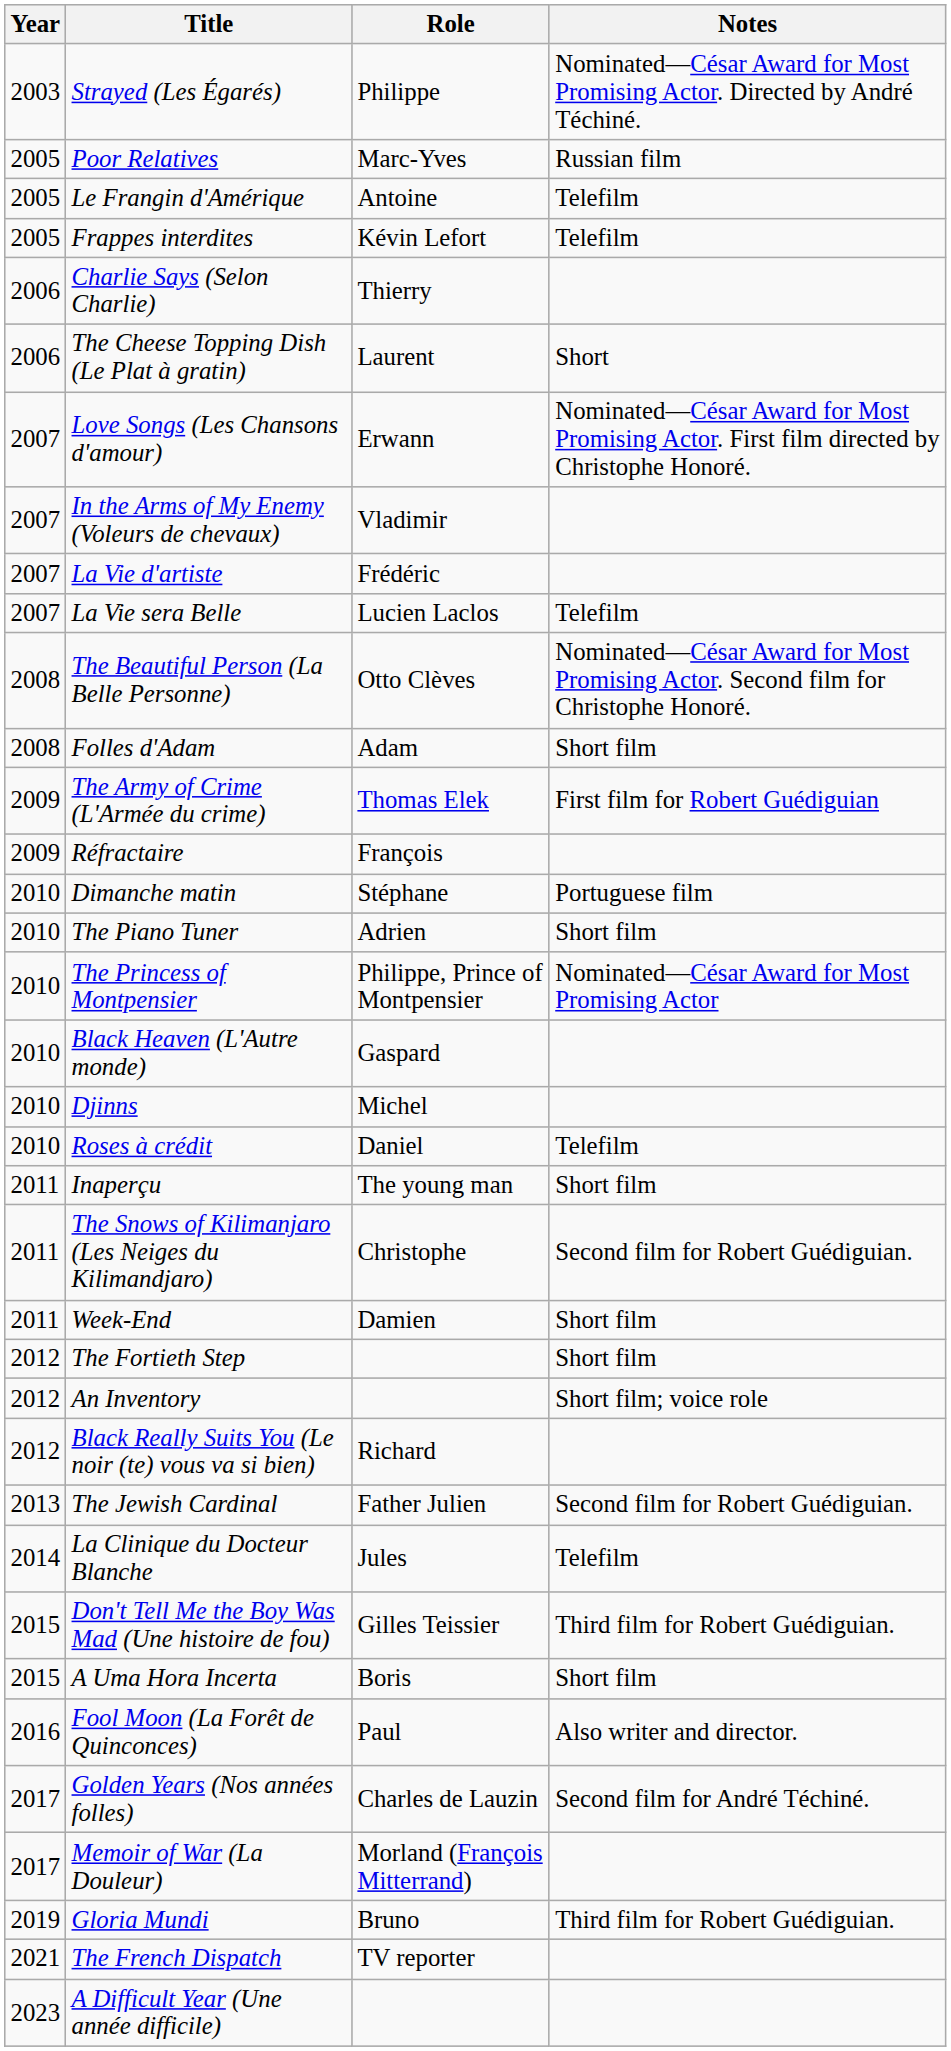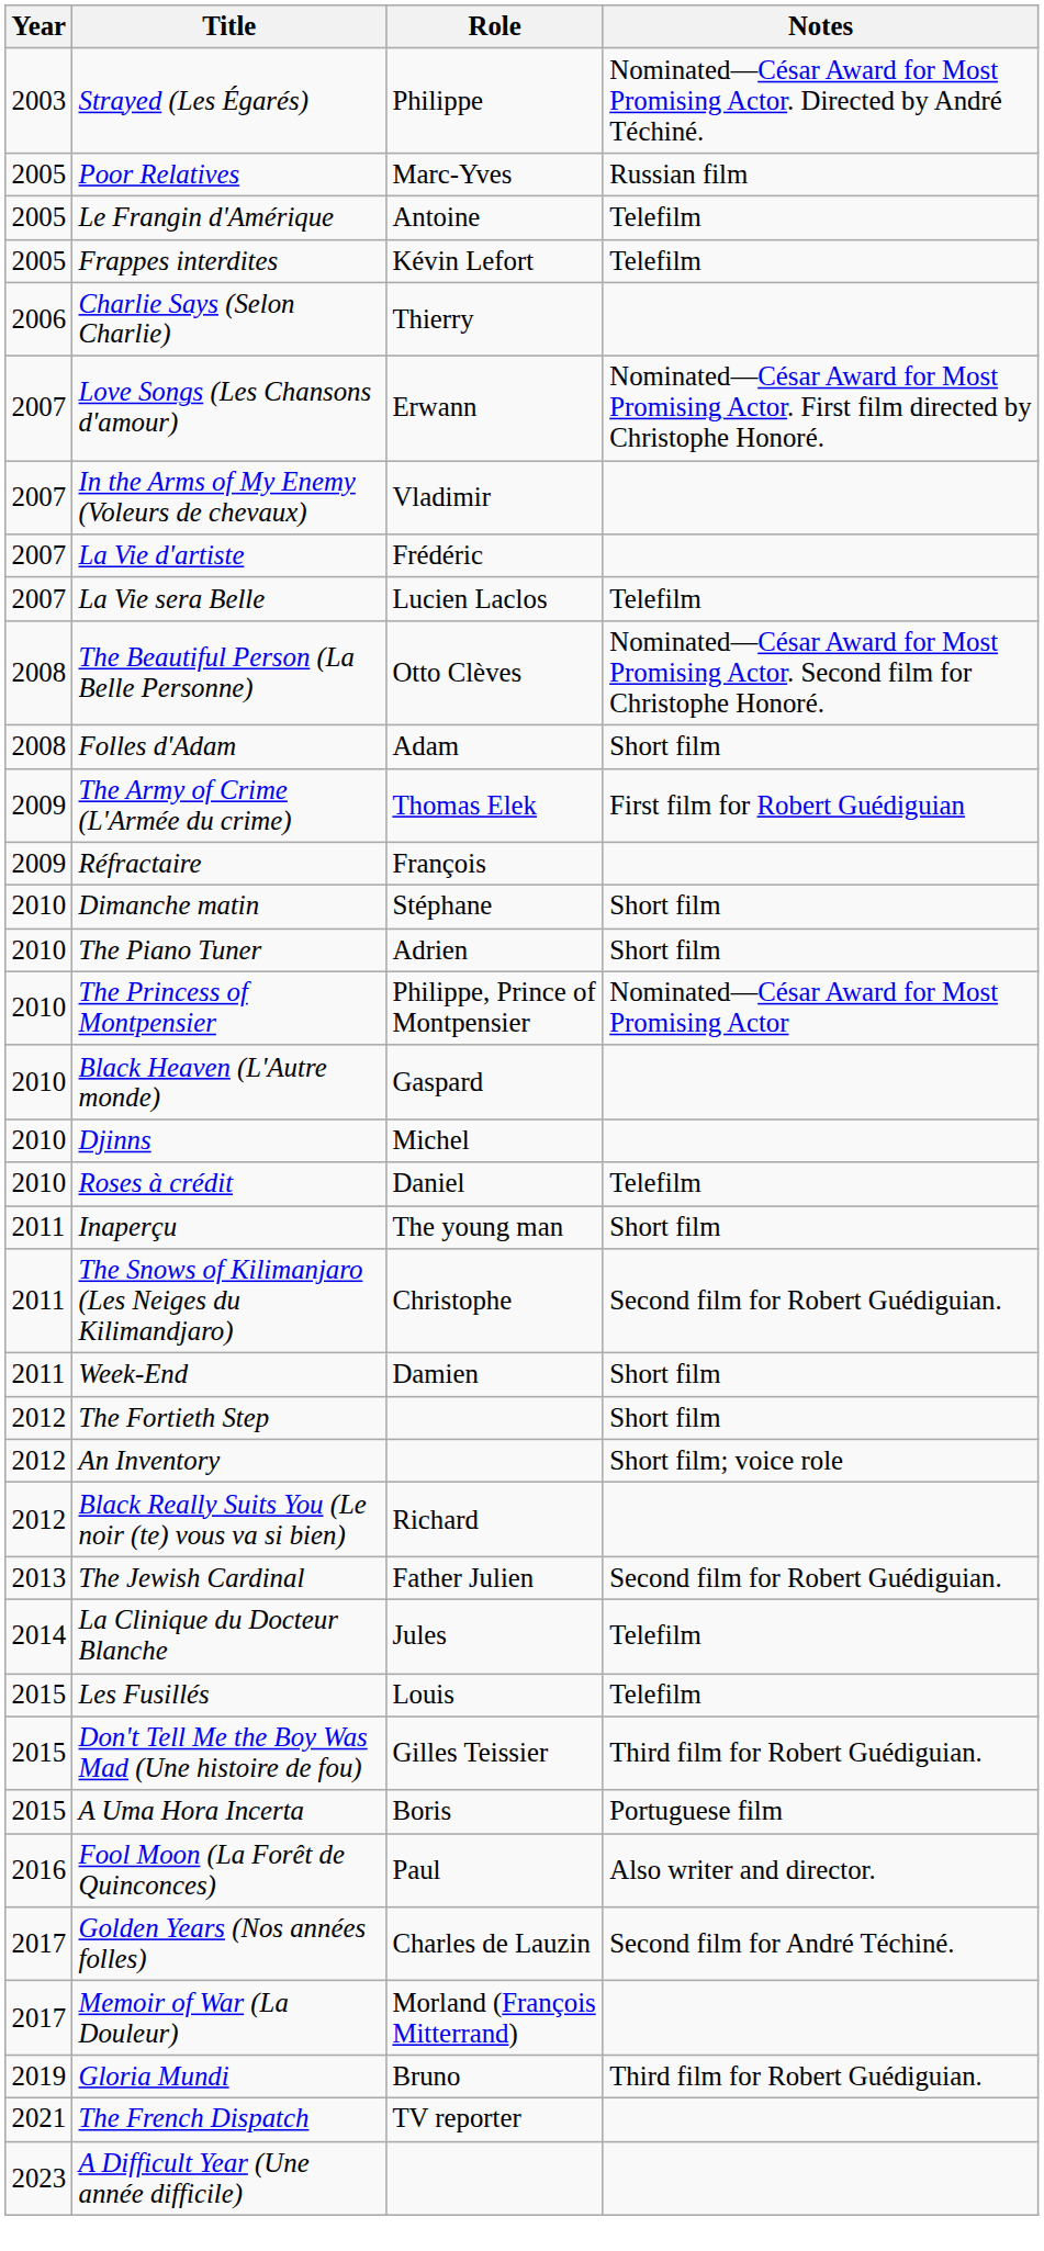 <table class="wikitable sortable">
 <tr>
 <th>Year</th>
 <th>Title</th>
 <th>Role</th>
 <th class="unsortable">Notes</th>
 </tr>
 <tr>
 <td>2003</td>
 <td><em><a href='#'>Strayed</a></em> <em>(Les Égarés)</em></td>
 <td>Philippe</td>
 <td>Nominated—<a href='#'>César Award for Most Promising Actor</a>. Directed by André Téchiné.</td>
 </tr>
 <tr>
 <td>2005</td>
 <td><em><a href='#'>Poor Relatives</a></em></td>
 <td>Marc-Yves</td>
 <td>Russian film</td>
 </tr>
 <tr>
 <td>2005</td>
 <td><em>Le Frangin d'Amérique</em></td>
 <td>Antoine</td>
 <td>Telefilm</td>
 </tr>
 <tr>
 <td>2005</td>
 <td><em>Frappes interdites</em></td>
 <td>Kévin Lefort</td>
 <td>Telefilm</td>
 </tr>
 <tr>
 <td>2006</td>
 <td><em><a href='#'>Charlie Says</a></em> <em>(Selon Charlie)</em></td>
 <td>Thierry</td>
 <td></td>
-</tr>
-<tr>
-<td>2006</td>
-<td><em>The Cheese Topping Dish</em> <em>(Le Plat à gratin)</em></td>
-<td>Laurent</td>
-<td>Short</td>
 </tr>
 <tr>
 <td>2007</td>
 <td><em><a href='#'>Love Songs</a></em> <em>(Les Chansons d'amour)</em></td>
 <td>Erwann</td>
 <td>Nominated—<a href='#'>César Award for Most Promising Actor</a>. First film directed by Christophe Honoré.</td>
 </tr>
 <tr>
 <td>2007</td>
 <td><em><a href='#'>In the Arms of My Enemy</a></em> <em>(Voleurs de chevaux)</em></td>
 <td>Vladimir</td>
 <td></td>
 </tr>
 <tr>
 <td>2007</td>
 <td><em><a href='#'>La Vie d'artiste</a></em></td>
 <td>Frédéric</td>
 <td></td>
 </tr>
 <tr>
 <td>2007</td>
 <td><em>La Vie sera Belle</em></td>
 <td>Lucien Laclos</td>
 <td>Telefilm</td>
 </tr>
 <tr>
 <td>2008</td>
 <td><em><a href='#'>The Beautiful Person</a></em> <em>(La Belle Personne)</em></td>
 <td>Otto Clèves</td>
 <td>Nominated—<a href='#'>César Award for Most Promising Actor</a>. Second film for Christophe Honoré.</td>
 </tr>
 <tr>
 <td>2008</td>
 <td><em>Folles d'Adam</em></td>
 <td>Adam</td>
 <td>Short film</td>
 </tr>
 <tr>
 <td>2009</td>
 <td><em><a href='#'>The Army of Crime</a></em> <em>(L'Armée du crime)</em></td>
 <td><a href='#'>Thomas Elek</a></td>
 <td>First film for <a href='#'>Robert Guédiguian</a></td>
 </tr>
 <tr>
 <td>2009</td>
 <td><em>Réfractaire</em></td>
 <td>François</td>
 <td></td>
 </tr>
 <tr>
 <td>2010</td>
 <td><em>Dimanche matin</em></td>
 <td>Stéphane</td>
-<td>Portuguese film</td>
+<td>Short film</td>
 </tr>
 <tr>
 <td>2010</td>
 <td><em>The Piano Tuner</em></td>
 <td>Adrien</td>
 <td>Short film</td>
 </tr>
 <tr>
 <td>2010</td>
 <td><em><a href='#'>The Princess of Montpensier</a></em></td>
 <td>Philippe, Prince of Montpensier</td>
 <td>Nominated—<a href='#'>César Award for Most Promising Actor</a></td>
 </tr>
 <tr>
 <td>2010</td>
 <td><em><a href='#'>Black Heaven</a></em> <em>(L'Autre monde)</em></td>
 <td>Gaspard</td>
 <td></td>
 </tr>
 <tr>
 <td>2010</td>
 <td><em><a href='#'>Djinns</a></em></td>
 <td>Michel</td>
 <td></td>
 </tr>
 <tr>
 <td>2010</td>
 <td><em><a href='#'>Roses à crédit</a></em></td>
 <td>Daniel</td>
 <td>Telefilm</td>
 </tr>
 <tr>
 <td>2011</td>
 <td><em>Inaperçu</em></td>
 <td>The young man</td>
 <td>Short film</td>
 </tr>
 <tr>
 <td>2011</td>
 <td><em><a href='#'>The Snows of Kilimanjaro</a></em> <em>(Les Neiges du Kilimandjaro)</em></td>
 <td>Christophe</td>
 <td>Second film for Robert Guédiguian.</td>
 </tr>
 <tr>
 <td>2011</td>
 <td><em>Week-End</em></td>
 <td>Damien</td>
 <td>Short film</td>
 </tr>
 <tr>
 <td>2012</td>
 <td><em>The Fortieth Step</em></td>
 <td></td>
 <td>Short film</td>
 </tr>
 <tr>
 <td>2012</td>
 <td><em>An Inventory</em></td>
 <td></td>
 <td>Short film; voice role</td>
 </tr>
 <tr>
 <td>2012</td>
 <td><em><a href='#'>Black Really Suits You</a></em> <em>(Le noir (te) vous va si bien)</em></td>
 <td>Richard</td>
 <td></td>
 </tr>
 <tr>
 <td>2013</td>
 <td><em>The Jewish Cardinal</em></td>
 <td>Father Julien</td>
 <td>Second film for Robert Guédiguian.</td>
 </tr>
 <tr>
 <td>2014</td>
 <td><em>La Clinique du Docteur Blanche</em></td>
 <td>Jules</td>
 <td>Telefilm</td>
 </tr>
 <tr>
 <td>2015</td>
+<td><em>Les Fusillés</em></td>
+<td>Louis</td>
+<td>Telefilm</td>
+</tr>
+<tr>
+<td>2015</td>
 <td><em><a href='#'>Don't Tell Me the Boy Was Mad</a></em> <em>(Une histoire de fou)</em></td>
 <td>Gilles Teissier</td>
 <td>Third film for Robert Guédiguian.</td>
 </tr>
 <tr>
 <td>2015</td>
 <td><em>A Uma Hora Incerta</em></td>
 <td>Boris</td>
-<td>Short film</td>
+<td>Portuguese film</td>
 </tr>
 <tr>
 <td>2016</td>
 <td><em><a href='#'>Fool Moon</a></em> <em>(La Forêt de Quinconces)</em></td>
 <td>Paul</td>
 <td>Also writer and director.</td>
 </tr>
 <tr>
 <td>2017</td>
 <td><em><a href='#'>Golden Years</a></em> <em>(Nos années folles)</em></td>
 <td>Charles de Lauzin</td>
 <td>Second film for André Téchiné.</td>
 </tr>
 <tr>
 <td>2017</td>
 <td><em><a href='#'>Memoir of War</a></em> <em>(La Douleur)</em></td>
 <td>Morland (<a href='#'>François Mitterrand</a>)</td>
 <td></td>
 </tr>
 <tr>
 <td>2019</td>
 <td><em><a href='#'>Gloria Mundi</a></em></td>
 <td>Bruno</td>
 <td>Third film for Robert Guédiguian.</td>
 </tr>
 <tr>
 <td>2021</td>
 <td><em><a href='#'>The French Dispatch</a></em></td>
 <td>TV reporter</td>
 <td></td>
 </tr>
 <tr>
 <td>2023</td>
 <td><em><a href='#'>A Difficult Year</a> (Une année difficile)</em></td>
 <td></td>
 <td></td>
 </tr>
 </table>
